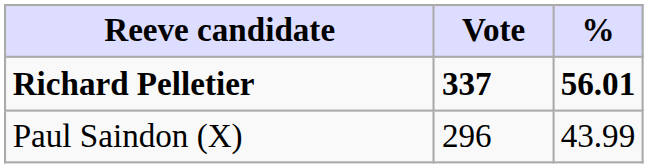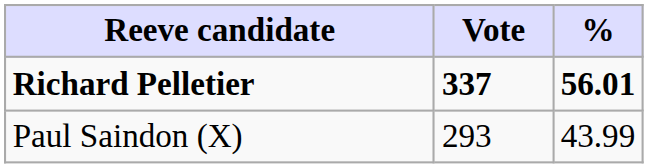 <table class="wikitable">
 <tr>
 <th style="background:#ddf;" width="200px">Reeve candidate</th>
 <th style="background:#ddf;" width="50px">Vote</th>
 <th style="background:#ddf;" width="30px">%</th>
 </tr>
 <tr>
 <td><strong>Richard Pelletier</strong></td>
 <td><strong>337</strong></td>
 <td><strong>56.01</strong></td>
 </tr>
 <tr>
 <td>Paul Saindon (X)</td>
-<td>296</td>
+<td>293</td>
 <td>43.99</td>
 </tr>
 </table>
